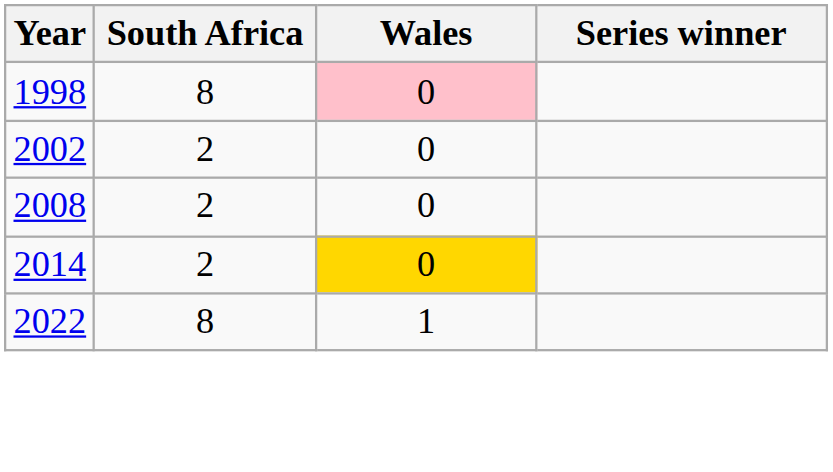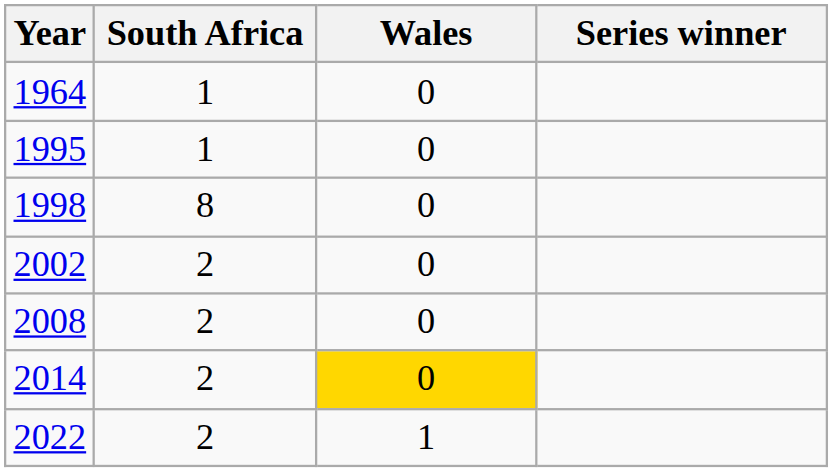 <table class="wikitable">
 <tr>
 <th>Year</th>
 <th width="90">South Africa</th>
 <th width="90">Wales</th>
 <th width="120">Series winner</th>
 </tr>
 <tr>
+<td align=center> <a href='#'>1964</a></td>
+<td align=center>1</td>
+<td align=center>0</td>
+<td></td>
+</tr>
+<tr>
+<td align=center> <a href='#'>1995</a></td>
+<td align=center>1</td>
+<td align=center>0</td>
+<td></td>
+</tr>
+<tr>
 <td align=center> <a href='#'>1998</a></td>
 <td align=center>8</td>
-<td align=center style="background: pink;">0</td>
+<td align=center>0</td>
 <td></td>
 </tr>
 <tr>
 <td align=center> <a href='#'>2002</a></td>
 <td align=center>2</td>
 <td align=center>0</td>
 <td></td>
 </tr>
 <tr>
 <td align=center> <a href='#'>2008</a></td>
 <td align=center>2</td>
 <td align=center>0</td>
 <td></td>
 </tr>
 <tr>
 <td align=center> <a href='#'>2014</a></td>
 <td align=center>2</td>
 <td align=center style="background: gold;">0</td>
 <td></td>
 </tr>
 <tr>
 <td align=center> <a href='#'>2022</a></td>
-<td align=center>8</td>
+<td align=center>2</td>
 <td align=center>1</td>
 <td></td>
 </tr>
 </table>
